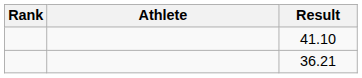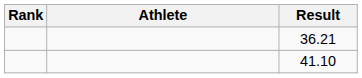 <table class=wikitable style="text-align:center">
 <tr>
 <th width=40>Rank</th>
 <th width=250>Athlete</th>
 <th width=80>Result</th>
 </tr>
 <tr>
 <td></td>
 <td align=left></td>
-<td>41.10</td>
+<td>36.21</td>
 </tr>
 <tr>
 <td></td>
 <td align=left></td>
-<td>36.21</td>
+<td>41.10</td>
 </tr>
 </table>
